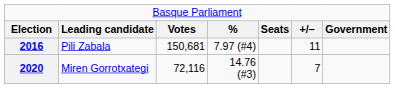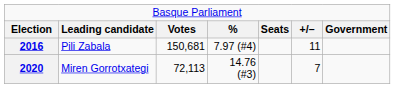 <table class="wikitable" style="text-align:right;">
 <tr>
 <td colspan="8" align="center"><a href='#'>Basque Parliament</a></td>
 </tr>
 <tr>
 <th width="75">Election</th>
 <th>Leading candidate</th>
 <th width="70">Votes</th>
 <th width="70">%</th>
 <th>Seats</th>
 <th width="40">+/–</th>
 <th>Government</th>
 </tr>
 <tr>
 <th><a href='#'>2016</a></th>
 <td align="left"><a href='#'>Pili Zabala</a></td>
 <td>150,681</td>
 <td>7.97 (#4)</td>
 <td></td>
 <td>11</td>
 <td></td>
 </tr>
 <tr>
 <th><a href='#'>2020</a></th>
 <td align="left" rowspan="2"><a href='#'>Miren Gorrotxategi</a></td>
-<td>72,116</td>
+<td>72,113</td>
 <td>14.76 (#3)</td>
 <td></td>
 <td>7</td>
 <td></td>
 </tr>
 </table>
